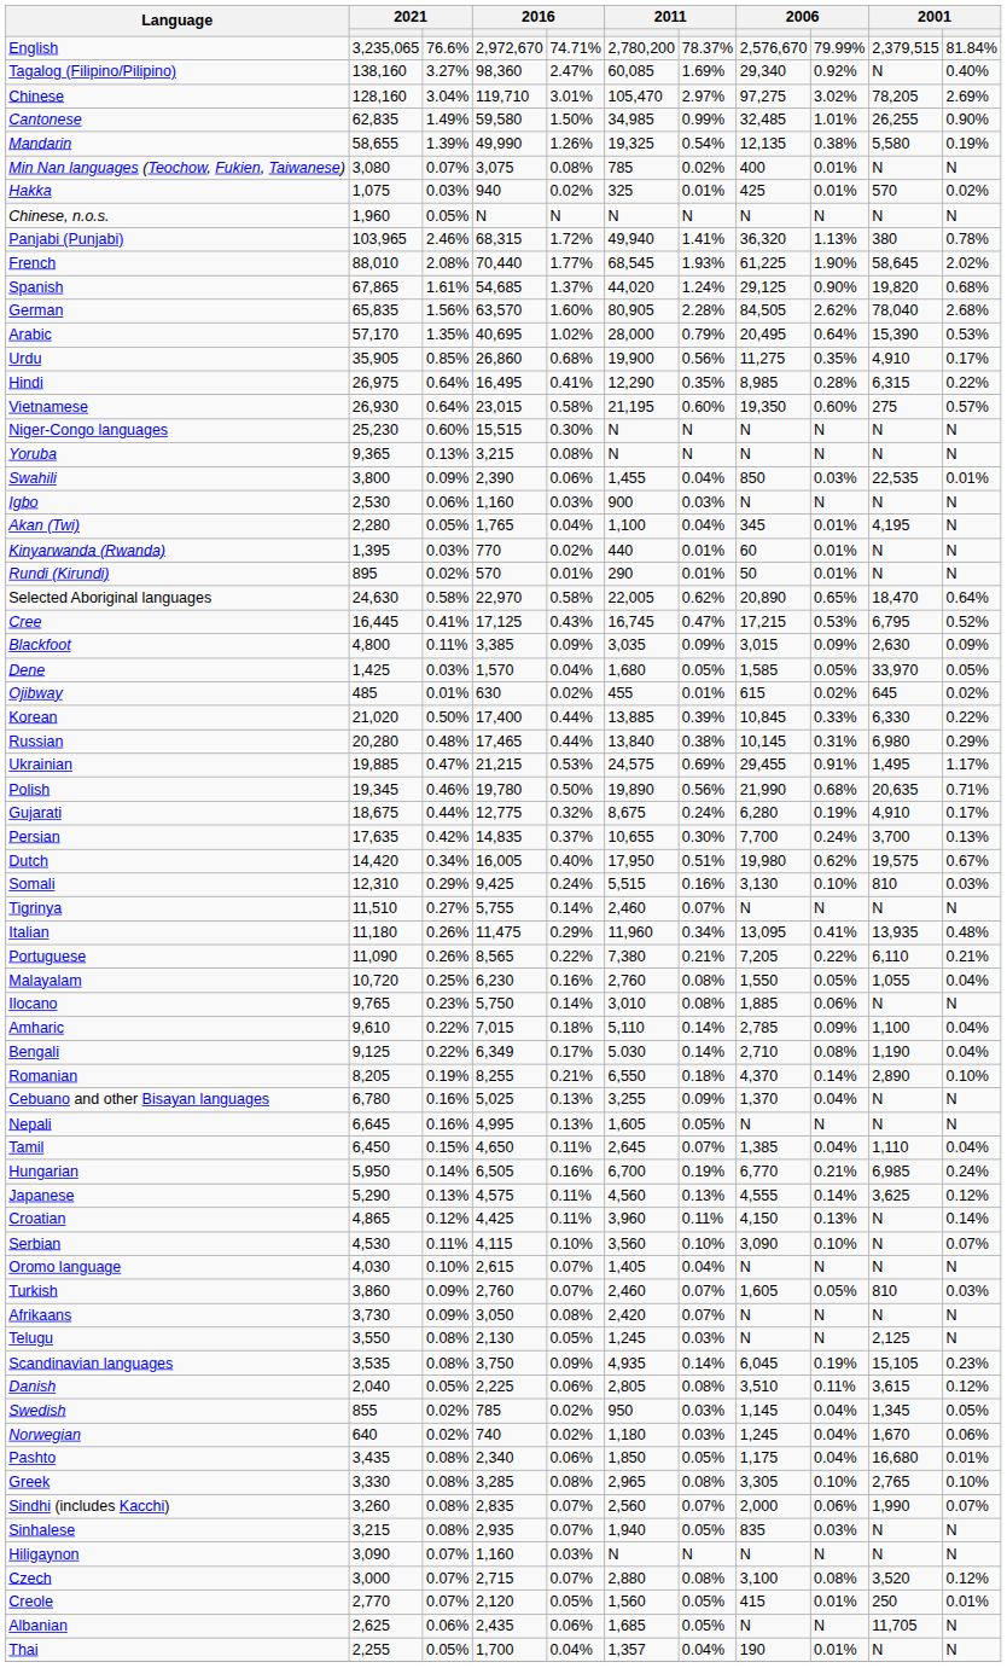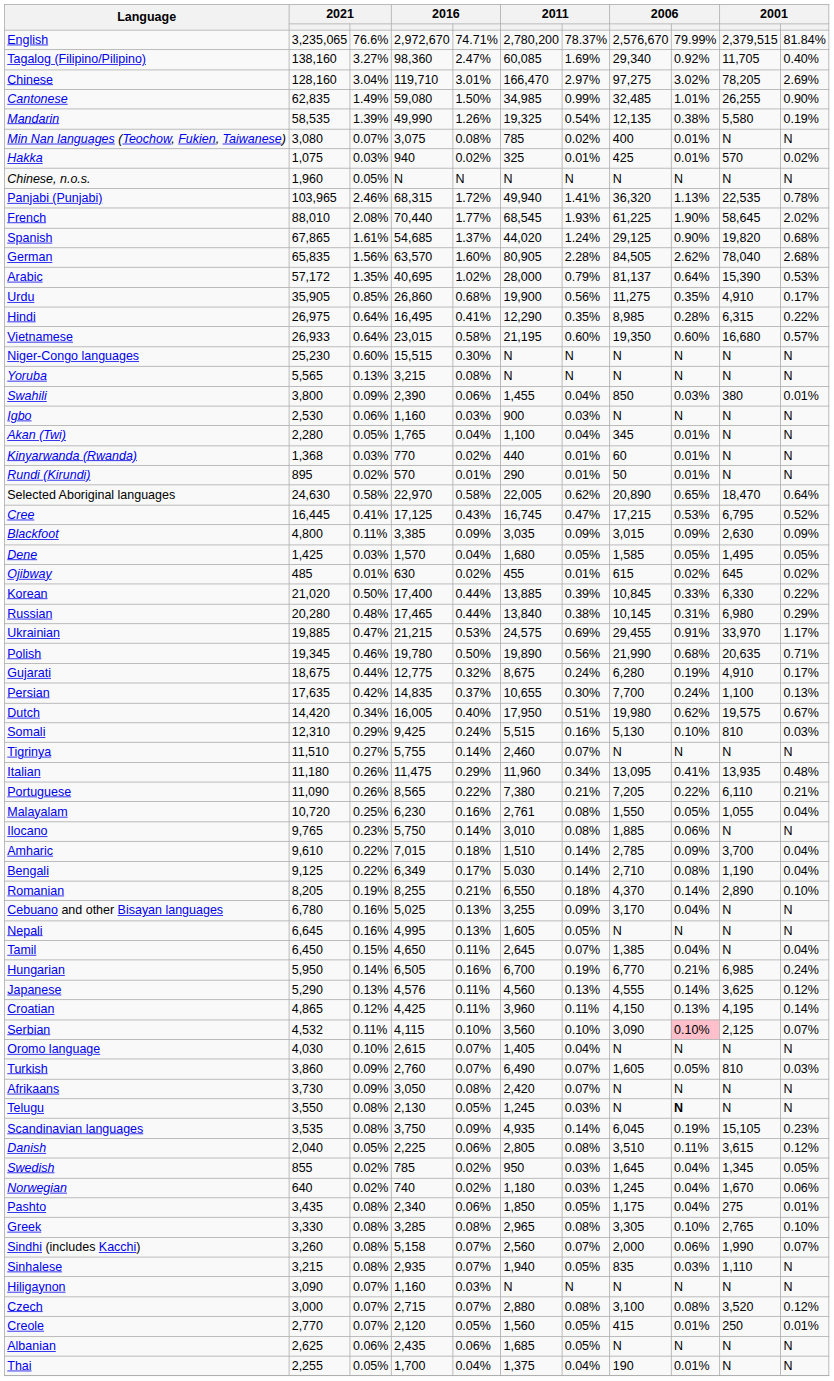 <table class="wikitable collapsible sortable">
 <tr>
 <th rowspan="2">Language</th>
 <th colspan="2">2021</th>
 <th colspan="2">2016</th>
 <th colspan="2">2011</th>
 <th colspan="2">2006</th>
 <th colspan="2">2001</th>
 </tr>
 <tr>
 <th><a href='#'></a></th>
 <th></th>
 <th></th>
 <th></th>
 <th></th>
 <th></th>
 <th></th>
 <th></th>
 <th></th>
 <th></th>
 </tr>
 <tr>
 <td><a href='#'>English</a></td>
 <td>3,235,065</td>
 <td>76.6%</td>
 <td>2,972,670</td>
 <td>74.71%</td>
 <td>2,780,200</td>
 <td>78.37%</td>
 <td>2,576,670</td>
 <td>79.99%</td>
 <td>2,379,515</td>
 <td>81.84%</td>
 </tr>
 <tr>
 <td><a href='#'>Tagalog (Filipino/Pilipino)</a></td>
 <td>138,160</td>
 <td>3.27%</td>
 <td>98,360</td>
 <td>2.47%</td>
 <td>60,085</td>
 <td>1.69%</td>
 <td>29,340</td>
 <td>0.92%</td>
-<td>N</td>
+<td>11,705</td>
 <td>0.40%</td>
 </tr>
 <tr>
 <td><a href='#'>Chinese</a></td>
 <td>128,160</td>
 <td>3.04%</td>
 <td>119,710</td>
 <td>3.01%</td>
-<td>105,470</td>
+<td>166,470</td>
 <td>2.97%</td>
 <td>97,275</td>
 <td>3.02%</td>
 <td>78,205</td>
 <td>2.69%</td>
 </tr>
 <tr>
 <td><em><a href='#'>Cantonese</a></em></td>
 <td>62,835</td>
 <td>1.49%</td>
-<td>59,580</td>
+<td>59,080</td>
 <td>1.50%</td>
 <td>34,985</td>
 <td>0.99%</td>
 <td>32,485</td>
 <td>1.01%</td>
 <td>26,255</td>
 <td>0.90%</td>
 </tr>
 <tr>
 <td><em><a href='#'>Mandarin</a></em></td>
-<td>58,655</td>
+<td>58,535</td>
 <td>1.39%</td>
 <td>49,990</td>
 <td>1.26%</td>
 <td>19,325</td>
 <td>0.54%</td>
 <td>12,135</td>
 <td>0.38%</td>
 <td>5,580</td>
 <td>0.19%</td>
 </tr>
 <tr>
 <td><em><a href='#'>Min Nan languages</a> (<a href='#'>Teochow</a>, <a href='#'>Fukien</a>, <a href='#'>Taiwanese</a>)</em></td>
 <td>3,080</td>
 <td>0.07%</td>
 <td>3,075</td>
 <td>0.08%</td>
 <td>785</td>
 <td>0.02%</td>
 <td>400</td>
 <td>0.01%</td>
 <td>N</td>
 <td>N</td>
 </tr>
 <tr>
 <td><em><a href='#'>Hakka</a></em></td>
 <td>1,075</td>
 <td>0.03%</td>
 <td>940</td>
 <td>0.02%</td>
 <td>325</td>
 <td>0.01%</td>
 <td>425</td>
 <td>0.01%</td>
 <td>570</td>
 <td>0.02%</td>
 </tr>
 <tr>
 <td><em>Chinese, n.o.s.</em></td>
 <td>1,960</td>
 <td>0.05%</td>
 <td>N</td>
 <td>N</td>
 <td>N</td>
 <td>N</td>
 <td>N</td>
 <td>N</td>
 <td>N</td>
 <td>N</td>
 </tr>
 <tr>
 <td><a href='#'>Panjabi (Punjabi)</a></td>
 <td>103,965</td>
 <td>2.46%</td>
 <td>68,315</td>
 <td>1.72%</td>
 <td>49,940</td>
 <td>1.41%</td>
 <td>36,320</td>
 <td>1.13%</td>
-<td>380</td>
+<td>22,535</td>
 <td>0.78%</td>
 </tr>
 <tr>
 <td><a href='#'>French</a></td>
 <td>88,010</td>
 <td>2.08%</td>
 <td>70,440</td>
 <td>1.77%</td>
 <td>68,545</td>
 <td>1.93%</td>
 <td>61,225</td>
 <td>1.90%</td>
 <td>58,645</td>
 <td>2.02%</td>
 </tr>
 <tr>
 <td><a href='#'>Spanish</a></td>
 <td>67,865</td>
 <td>1.61%</td>
 <td>54,685</td>
 <td>1.37%</td>
 <td>44,020</td>
 <td>1.24%</td>
 <td>29,125</td>
 <td>0.90%</td>
 <td>19,820</td>
 <td>0.68%</td>
 </tr>
 <tr>
 <td><a href='#'>German</a></td>
 <td>65,835</td>
 <td>1.56%</td>
 <td>63,570</td>
 <td>1.60%</td>
 <td>80,905</td>
 <td>2.28%</td>
 <td>84,505</td>
 <td>2.62%</td>
 <td>78,040</td>
 <td>2.68%</td>
 </tr>
 <tr>
 <td><a href='#'>Arabic</a></td>
-<td>57,170</td>
+<td>57,172</td>
 <td>1.35%</td>
 <td>40,695</td>
 <td>1.02%</td>
 <td>28,000</td>
 <td>0.79%</td>
-<td>20,495</td>
+<td>81,137</td>
 <td>0.64%</td>
 <td>15,390</td>
 <td>0.53%</td>
 </tr>
 <tr>
 <td><a href='#'>Urdu</a></td>
 <td>35,905</td>
 <td>0.85%</td>
 <td>26,860</td>
 <td>0.68%</td>
 <td>19,900</td>
 <td>0.56%</td>
 <td>11,275</td>
 <td>0.35%</td>
 <td>4,910</td>
 <td>0.17%</td>
 </tr>
 <tr>
 <td><a href='#'>Hindi</a></td>
 <td>26,975</td>
 <td>0.64%</td>
 <td>16,495</td>
 <td>0.41%</td>
 <td>12,290</td>
 <td>0.35%</td>
 <td>8,985</td>
 <td>0.28%</td>
 <td>6,315</td>
 <td>0.22%</td>
 </tr>
 <tr>
 <td><a href='#'>Vietnamese</a></td>
-<td>26,930</td>
+<td>26,933</td>
 <td>0.64%</td>
 <td>23,015</td>
 <td>0.58%</td>
 <td>21,195</td>
 <td>0.60%</td>
 <td>19,350</td>
 <td>0.60%</td>
-<td>275</td>
+<td>16,680</td>
 <td>0.57%</td>
 </tr>
 <tr>
 <td><a href='#'>Niger-Congo languages</a></td>
 <td>25,230</td>
 <td>0.60%</td>
 <td>15,515</td>
 <td>0.30%</td>
 <td>N</td>
 <td>N</td>
 <td>N</td>
 <td>N</td>
 <td>N</td>
 <td>N</td>
 </tr>
 <tr>
 <td><em><a href='#'>Yoruba</a></em></td>
-<td>9,365</td>
+<td>5,565</td>
 <td>0.13%</td>
 <td>3,215</td>
 <td>0.08%</td>
 <td>N</td>
 <td>N</td>
 <td>N</td>
 <td>N</td>
 <td>N</td>
 <td>N</td>
 </tr>
 <tr>
 <td><em><a href='#'>Swahili</a></em></td>
 <td>3,800</td>
 <td>0.09%</td>
 <td>2,390</td>
 <td>0.06%</td>
 <td>1,455</td>
 <td>0.04%</td>
 <td>850</td>
 <td>0.03%</td>
-<td>22,535</td>
+<td>380</td>
 <td>0.01%</td>
 </tr>
 <tr>
 <td><em><a href='#'>Igbo</a></em></td>
 <td>2,530</td>
 <td>0.06%</td>
 <td>1,160</td>
 <td>0.03%</td>
 <td>900</td>
 <td>0.03%</td>
 <td>N</td>
 <td>N</td>
 <td>N</td>
 <td>N</td>
 </tr>
 <tr>
 <td><em><a href='#'>Akan (Twi)</a></em></td>
 <td>2,280</td>
 <td>0.05%</td>
 <td>1,765</td>
 <td>0.04%</td>
 <td>1,100</td>
 <td>0.04%</td>
 <td>345</td>
 <td>0.01%</td>
-<td>4,195</td>
+<td>N</td>
 <td>N</td>
 </tr>
 <tr>
 <td><em><a href='#'>Kinyarwanda (Rwanda)</a></em></td>
-<td>1,395</td>
+<td>1,368</td>
 <td>0.03%</td>
 <td>770</td>
 <td>0.02%</td>
 <td>440</td>
 <td>0.01%</td>
 <td>60</td>
 <td>0.01%</td>
 <td>N</td>
 <td>N</td>
 </tr>
 <tr>
 <td><em><a href='#'>Rundi (Kirundi)</a></em></td>
 <td>895</td>
 <td>0.02%</td>
 <td>570</td>
 <td>0.01%</td>
 <td>290</td>
 <td>0.01%</td>
 <td>50</td>
 <td>0.01%</td>
 <td>N</td>
 <td>N</td>
 </tr>
 <tr>
 <td>Selected Aboriginal languages</td>
 <td>24,630</td>
 <td>0.58%</td>
 <td>22,970</td>
 <td>0.58%</td>
 <td>22,005</td>
 <td>0.62%</td>
 <td>20,890</td>
 <td>0.65%</td>
 <td>18,470</td>
 <td>0.64%</td>
 </tr>
 <tr>
 <td><em><a href='#'>Cree</a></em></td>
 <td>16,445</td>
 <td>0.41%</td>
 <td>17,125</td>
 <td>0.43%</td>
 <td>16,745</td>
 <td>0.47%</td>
 <td>17,215</td>
 <td>0.53%</td>
 <td>6,795</td>
 <td>0.52%</td>
 </tr>
 <tr>
 <td><em><a href='#'>Blackfoot</a></em></td>
 <td>4,800</td>
 <td>0.11%</td>
 <td>3,385</td>
 <td>0.09%</td>
 <td>3,035</td>
 <td>0.09%</td>
 <td>3,015</td>
 <td>0.09%</td>
 <td>2,630</td>
 <td>0.09%</td>
 </tr>
 <tr>
 <td><em><a href='#'>Dene</a></em></td>
 <td>1,425</td>
 <td>0.03%</td>
 <td>1,570</td>
 <td>0.04%</td>
 <td>1,680</td>
 <td>0.05%</td>
 <td>1,585</td>
 <td>0.05%</td>
-<td>33,970</td>
+<td>1,495</td>
 <td>0.05%</td>
 </tr>
 <tr>
 <td><em><a href='#'>Ojibway</a></em></td>
 <td>485</td>
 <td>0.01%</td>
 <td>630</td>
 <td>0.02%</td>
 <td>455</td>
 <td>0.01%</td>
 <td>615</td>
 <td>0.02%</td>
 <td>645</td>
 <td>0.02%</td>
 </tr>
 <tr>
 <td><a href='#'>Korean</a></td>
 <td>21,020</td>
 <td>0.50%</td>
 <td>17,400</td>
 <td>0.44%</td>
 <td>13,885</td>
 <td>0.39%</td>
 <td>10,845</td>
 <td>0.33%</td>
 <td>6,330</td>
 <td>0.22%</td>
 </tr>
 <tr>
 <td><a href='#'>Russian</a></td>
 <td>20,280</td>
 <td>0.48%</td>
 <td>17,465</td>
 <td>0.44%</td>
 <td>13,840</td>
 <td>0.38%</td>
 <td>10,145</td>
 <td>0.31%</td>
 <td>6,980</td>
 <td>0.29%</td>
 </tr>
 <tr>
 <td><a href='#'>Ukrainian</a></td>
 <td>19,885</td>
 <td>0.47%</td>
 <td>21,215</td>
 <td>0.53%</td>
 <td>24,575</td>
 <td>0.69%</td>
 <td>29,455</td>
 <td>0.91%</td>
-<td>1,495</td>
+<td>33,970</td>
 <td>1.17%</td>
 </tr>
 <tr>
 <td><a href='#'>Polish</a></td>
 <td>19,345</td>
 <td>0.46%</td>
 <td>19,780</td>
 <td>0.50%</td>
 <td>19,890</td>
 <td>0.56%</td>
 <td>21,990</td>
 <td>0.68%</td>
 <td>20,635</td>
 <td>0.71%</td>
 </tr>
 <tr>
 <td><a href='#'>Gujarati</a></td>
 <td>18,675</td>
 <td>0.44%</td>
 <td>12,775</td>
 <td>0.32%</td>
 <td>8,675</td>
 <td>0.24%</td>
 <td>6,280</td>
 <td>0.19%</td>
 <td>4,910</td>
 <td>0.17%</td>
 </tr>
 <tr>
 <td><a href='#'>Persian</a></td>
 <td>17,635</td>
 <td>0.42%</td>
 <td>14,835</td>
 <td>0.37%</td>
 <td>10,655</td>
 <td>0.30%</td>
 <td>7,700</td>
 <td>0.24%</td>
-<td>3,700</td>
+<td>1,100</td>
 <td>0.13%</td>
 </tr>
 <tr>
 <td><a href='#'>Dutch</a></td>
 <td>14,420</td>
 <td>0.34%</td>
 <td>16,005</td>
 <td>0.40%</td>
 <td>17,950</td>
 <td>0.51%</td>
 <td>19,980</td>
 <td>0.62%</td>
 <td>19,575</td>
 <td>0.67%</td>
 </tr>
 <tr>
 <td><a href='#'>Somali</a></td>
 <td>12,310</td>
 <td>0.29%</td>
 <td>9,425</td>
 <td>0.24%</td>
 <td>5,515</td>
 <td>0.16%</td>
-<td>3,130</td>
+<td>5,130</td>
 <td>0.10%</td>
 <td>810</td>
 <td>0.03%</td>
 </tr>
 <tr>
 <td><a href='#'>Tigrinya</a></td>
 <td>11,510</td>
 <td>0.27%</td>
 <td>5,755</td>
 <td>0.14%</td>
 <td>2,460</td>
 <td>0.07%</td>
 <td>N</td>
 <td>N</td>
 <td>N</td>
 <td>N</td>
 </tr>
 <tr>
 <td><a href='#'>Italian</a></td>
 <td>11,180</td>
 <td>0.26%</td>
 <td>11,475</td>
 <td>0.29%</td>
 <td>11,960</td>
 <td>0.34%</td>
 <td>13,095</td>
 <td>0.41%</td>
 <td>13,935</td>
 <td>0.48%</td>
 </tr>
 <tr>
 <td><a href='#'>Portuguese</a></td>
 <td>11,090</td>
 <td>0.26%</td>
 <td>8,565</td>
 <td>0.22%</td>
 <td>7,380</td>
 <td>0.21%</td>
 <td>7,205</td>
 <td>0.22%</td>
 <td>6,110</td>
 <td>0.21%</td>
 </tr>
 <tr>
 <td><a href='#'>Malayalam</a></td>
 <td>10,720</td>
 <td>0.25%</td>
 <td>6,230</td>
 <td>0.16%</td>
-<td>2,760</td>
+<td>2,761</td>
 <td>0.08%</td>
 <td>1,550</td>
 <td>0.05%</td>
 <td>1,055</td>
 <td>0.04%</td>
 </tr>
 <tr>
 <td><a href='#'>Ilocano</a></td>
 <td>9,765</td>
 <td>0.23%</td>
 <td>5,750</td>
 <td>0.14%</td>
 <td>3,010</td>
 <td>0.08%</td>
 <td>1,885</td>
 <td>0.06%</td>
 <td>N</td>
 <td>N</td>
 </tr>
 <tr>
 <td><a href='#'>Amharic</a></td>
 <td>9,610</td>
 <td>0.22%</td>
 <td>7,015</td>
 <td>0.18%</td>
-<td>5,110</td>
+<td>1,510</td>
 <td>0.14%</td>
 <td>2,785</td>
 <td>0.09%</td>
-<td>1,100</td>
+<td>3,700</td>
 <td>0.04%</td>
 </tr>
 <tr>
 <td><a href='#'>Bengali</a></td>
 <td>9,125</td>
 <td>0.22%</td>
 <td>6,349</td>
 <td>0.17%</td>
 <td>5.030</td>
 <td>0.14%</td>
 <td>2,710</td>
 <td>0.08%</td>
 <td>1,190</td>
 <td>0.04%</td>
 </tr>
 <tr>
 <td><a href='#'>Romanian</a></td>
 <td>8,205</td>
 <td>0.19%</td>
 <td>8,255</td>
 <td>0.21%</td>
 <td>6,550</td>
 <td>0.18%</td>
 <td>4,370</td>
 <td>0.14%</td>
 <td>2,890</td>
 <td>0.10%</td>
 </tr>
 <tr>
 <td><a href='#'>Cebuano</a> and other <a href='#'>Bisayan languages</a></td>
 <td>6,780</td>
 <td>0.16%</td>
 <td>5,025</td>
 <td>0.13%</td>
 <td>3,255</td>
 <td>0.09%</td>
-<td>1,370</td>
+<td>3,170</td>
 <td>0.04%</td>
 <td>N</td>
 <td>N</td>
 </tr>
 <tr>
 <td><a href='#'>Nepali</a></td>
 <td>6,645</td>
 <td>0.16%</td>
 <td>4,995</td>
 <td>0.13%</td>
 <td>1,605</td>
 <td>0.05%</td>
 <td>N</td>
 <td>N</td>
 <td>N</td>
 <td>N</td>
 </tr>
 <tr>
 <td><a href='#'>Tamil</a></td>
 <td>6,450</td>
 <td>0.15%</td>
 <td>4,650</td>
 <td>0.11%</td>
 <td>2,645</td>
 <td>0.07%</td>
 <td>1,385</td>
 <td>0.04%</td>
-<td>1,110</td>
+<td>N</td>
 <td>0.04%</td>
 </tr>
 <tr>
 <td><a href='#'>Hungarian</a></td>
 <td>5,950</td>
 <td>0.14%</td>
 <td>6,505</td>
 <td>0.16%</td>
 <td>6,700</td>
 <td>0.19%</td>
 <td>6,770</td>
 <td>0.21%</td>
 <td>6,985</td>
 <td>0.24%</td>
 </tr>
 <tr>
 <td><a href='#'>Japanese</a></td>
 <td>5,290</td>
 <td>0.13%</td>
-<td>4,575</td>
+<td>4,576</td>
 <td>0.11%</td>
 <td>4,560</td>
 <td>0.13%</td>
 <td>4,555</td>
 <td>0.14%</td>
 <td>3,625</td>
 <td>0.12%</td>
 </tr>
 <tr>
 <td><a href='#'>Croatian</a></td>
 <td>4,865</td>
 <td>0.12%</td>
 <td>4,425</td>
 <td>0.11%</td>
 <td>3,960</td>
 <td>0.11%</td>
 <td>4,150</td>
 <td>0.13%</td>
-<td>N</td>
+<td>4,195</td>
 <td>0.14%</td>
 </tr>
 <tr>
 <td><a href='#'>Serbian</a></td>
-<td>4,530</td>
+<td>4,532</td>
 <td>0.11%</td>
 <td>4,115</td>
 <td>0.10%</td>
 <td>3,560</td>
 <td>0.10%</td>
 <td>3,090</td>
-<td>0.10%</td>
-<td>N</td>
+<td style="background: pink;">0.10%</td>
+<td>2,125</td>
 <td>0.07%</td>
 </tr>
 <tr>
 <td><a href='#'>Oromo language</a></td>
 <td>4,030</td>
 <td>0.10%</td>
 <td>2,615</td>
 <td>0.07%</td>
 <td>1,405</td>
 <td>0.04%</td>
 <td>N</td>
 <td>N</td>
 <td>N</td>
 <td>N</td>
 </tr>
 <tr>
 <td><a href='#'>Turkish</a></td>
 <td>3,860</td>
 <td>0.09%</td>
 <td>2,760</td>
 <td>0.07%</td>
-<td>2,460</td>
+<td>6,490</td>
 <td>0.07%</td>
 <td>1,605</td>
 <td>0.05%</td>
 <td>810</td>
 <td>0.03%</td>
 </tr>
 <tr>
 <td><a href='#'>Afrikaans</a></td>
 <td>3,730</td>
 <td>0.09%</td>
 <td>3,050</td>
 <td>0.08%</td>
 <td>2,420</td>
 <td>0.07%</td>
 <td>N</td>
 <td>N</td>
 <td>N</td>
 <td>N</td>
 </tr>
 <tr>
 <td><a href='#'>Telugu</a></td>
 <td>3,550</td>
 <td>0.08%</td>
 <td>2,130</td>
 <td>0.05%</td>
 <td>1,245</td>
 <td>0.03%</td>
 <td>N</td>
+<td><strong>N</strong></td>
 <td>N</td>
-<td>2,125</td>
 <td>N</td>
 </tr>
 <tr>
 <td><a href='#'>Scandinavian languages</a></td>
 <td>3,535</td>
 <td>0.08%</td>
 <td>3,750</td>
 <td>0.09%</td>
 <td>4,935</td>
 <td>0.14%</td>
 <td>6,045</td>
 <td>0.19%</td>
 <td>15,105</td>
 <td>0.23%</td>
 </tr>
 <tr>
 <td><em><a href='#'>Danish</a></em></td>
 <td>2,040</td>
 <td>0.05%</td>
 <td>2,225</td>
 <td>0.06%</td>
 <td>2,805</td>
 <td>0.08%</td>
 <td>3,510</td>
 <td>0.11%</td>
 <td>3,615</td>
 <td>0.12%</td>
 </tr>
 <tr>
 <td><em><a href='#'>Swedish</a></em></td>
 <td>855</td>
 <td>0.02%</td>
 <td>785</td>
 <td>0.02%</td>
 <td>950</td>
 <td>0.03%</td>
-<td>1,145</td>
+<td>1,645</td>
 <td>0.04%</td>
 <td>1,345</td>
 <td>0.05%</td>
 </tr>
 <tr>
 <td><em><a href='#'>Norwegian</a></em></td>
 <td>640</td>
 <td>0.02%</td>
 <td>740</td>
 <td>0.02%</td>
 <td>1,180</td>
 <td>0.03%</td>
 <td>1,245</td>
 <td>0.04%</td>
 <td>1,670</td>
 <td>0.06%</td>
 </tr>
 <tr>
 <td><a href='#'>Pashto</a></td>
 <td>3,435</td>
 <td>0.08%</td>
 <td>2,340</td>
 <td>0.06%</td>
 <td>1,850</td>
 <td>0.05%</td>
 <td>1,175</td>
 <td>0.04%</td>
-<td>16,680</td>
+<td>275</td>
 <td>0.01%</td>
 </tr>
 <tr>
 <td><a href='#'>Greek</a></td>
 <td>3,330</td>
 <td>0.08%</td>
 <td>3,285</td>
 <td>0.08%</td>
 <td>2,965</td>
 <td>0.08%</td>
 <td>3,305</td>
 <td>0.10%</td>
 <td>2,765</td>
 <td>0.10%</td>
 </tr>
 <tr>
 <td><a href='#'>Sindhi</a> (includes <a href='#'>Kacchi</a>)</td>
 <td>3,260</td>
 <td>0.08%</td>
-<td>2,835</td>
+<td>5,158</td>
 <td>0.07%</td>
 <td>2,560</td>
 <td>0.07%</td>
 <td>2,000</td>
 <td>0.06%</td>
 <td>1,990</td>
 <td>0.07%</td>
 </tr>
 <tr>
 <td><a href='#'>Sinhalese</a></td>
 <td>3,215</td>
 <td>0.08%</td>
 <td>2,935</td>
 <td>0.07%</td>
 <td>1,940</td>
 <td>0.05%</td>
 <td>835</td>
 <td>0.03%</td>
-<td>N</td>
+<td>1,110</td>
 <td>N</td>
 </tr>
 <tr>
 <td><a href='#'>Hiligaynon</a></td>
 <td>3,090</td>
 <td>0.07%</td>
 <td>1,160</td>
 <td>0.03%</td>
 <td>N</td>
 <td>N</td>
 <td>N</td>
 <td>N</td>
 <td>N</td>
 <td>N</td>
 </tr>
 <tr>
 <td><a href='#'>Czech</a></td>
 <td>3,000</td>
 <td>0.07%</td>
 <td>2,715</td>
 <td>0.07%</td>
 <td>2,880</td>
 <td>0.08%</td>
 <td>3,100</td>
 <td>0.08%</td>
 <td>3,520</td>
 <td>0.12%</td>
 </tr>
 <tr>
 <td><a href='#'>Creole</a></td>
 <td>2,770</td>
 <td>0.07%</td>
 <td>2,120</td>
 <td>0.05%</td>
 <td>1,560</td>
 <td>0.05%</td>
 <td>415</td>
 <td>0.01%</td>
 <td>250</td>
 <td>0.01%</td>
 </tr>
 <tr>
 <td><a href='#'>Albanian</a></td>
 <td>2,625</td>
 <td>0.06%</td>
 <td>2,435</td>
 <td>0.06%</td>
 <td>1,685</td>
 <td>0.05%</td>
 <td>N</td>
 <td>N</td>
-<td>11,705</td>
+<td>N</td>
 <td>N</td>
 </tr>
 <tr>
 <td><a href='#'>Thai</a></td>
 <td>2,255</td>
 <td>0.05%</td>
 <td>1,700</td>
 <td>0.04%</td>
-<td>1,357</td>
+<td>1,375</td>
 <td>0.04%</td>
 <td>190</td>
 <td>0.01%</td>
 <td>N</td>
 <td>N</td>
 </tr>
 <tr>
 </tr>
 </table>
